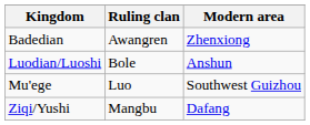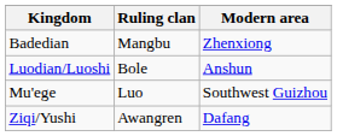 <table class="sortable wikitable">
 <tr style="background:#CCCC;">
 </tr>
 <tr>
 <th>Kingdom</th>
 <th>Ruling clan</th>
 <th>Modern area</th>
 </tr>
 <tr>
 <td>Badedian</td>
-<td>Awangren</td>
+<td>Mangbu</td>
 <td><a href='#'>Zhenxiong</a></td>
 </tr>
 <tr>
 <td><a href='#'>Luodian/Luoshi</a></td>
 <td>Bole</td>
 <td><a href='#'>Anshun</a></td>
 </tr>
 <tr>
 <td>Mu'ege</td>
 <td>Luo</td>
 <td>Southwest <a href='#'>Guizhou</a></td>
 </tr>
 <tr>
 <td><a href='#'>Ziqi</a>/Yushi</td>
-<td>Mangbu</td>
+<td>Awangren</td>
 <td><a href='#'>Dafang</a></td>
 </tr>
 </table>
